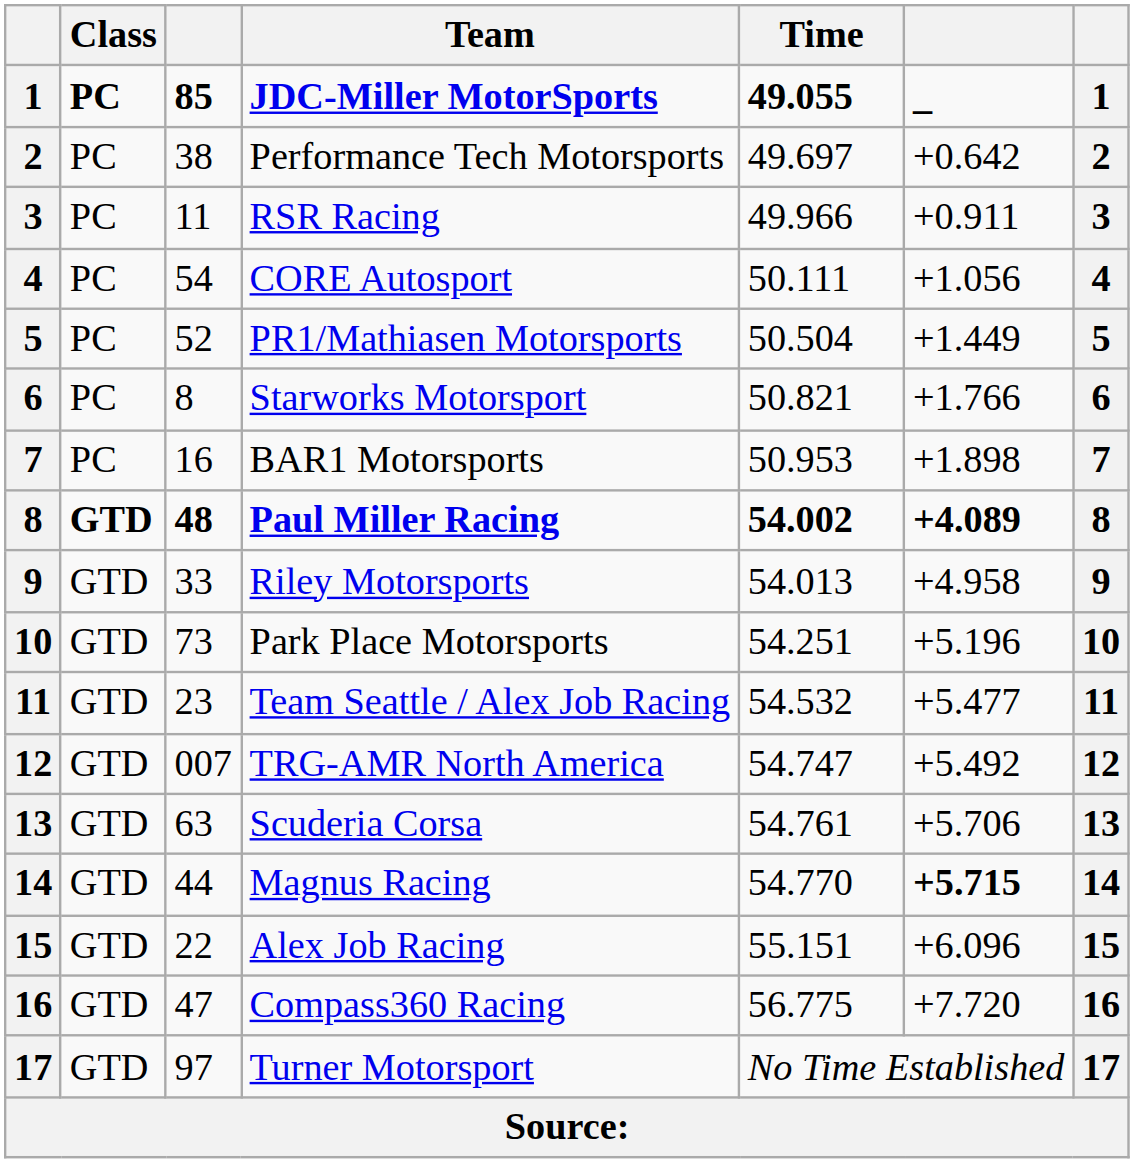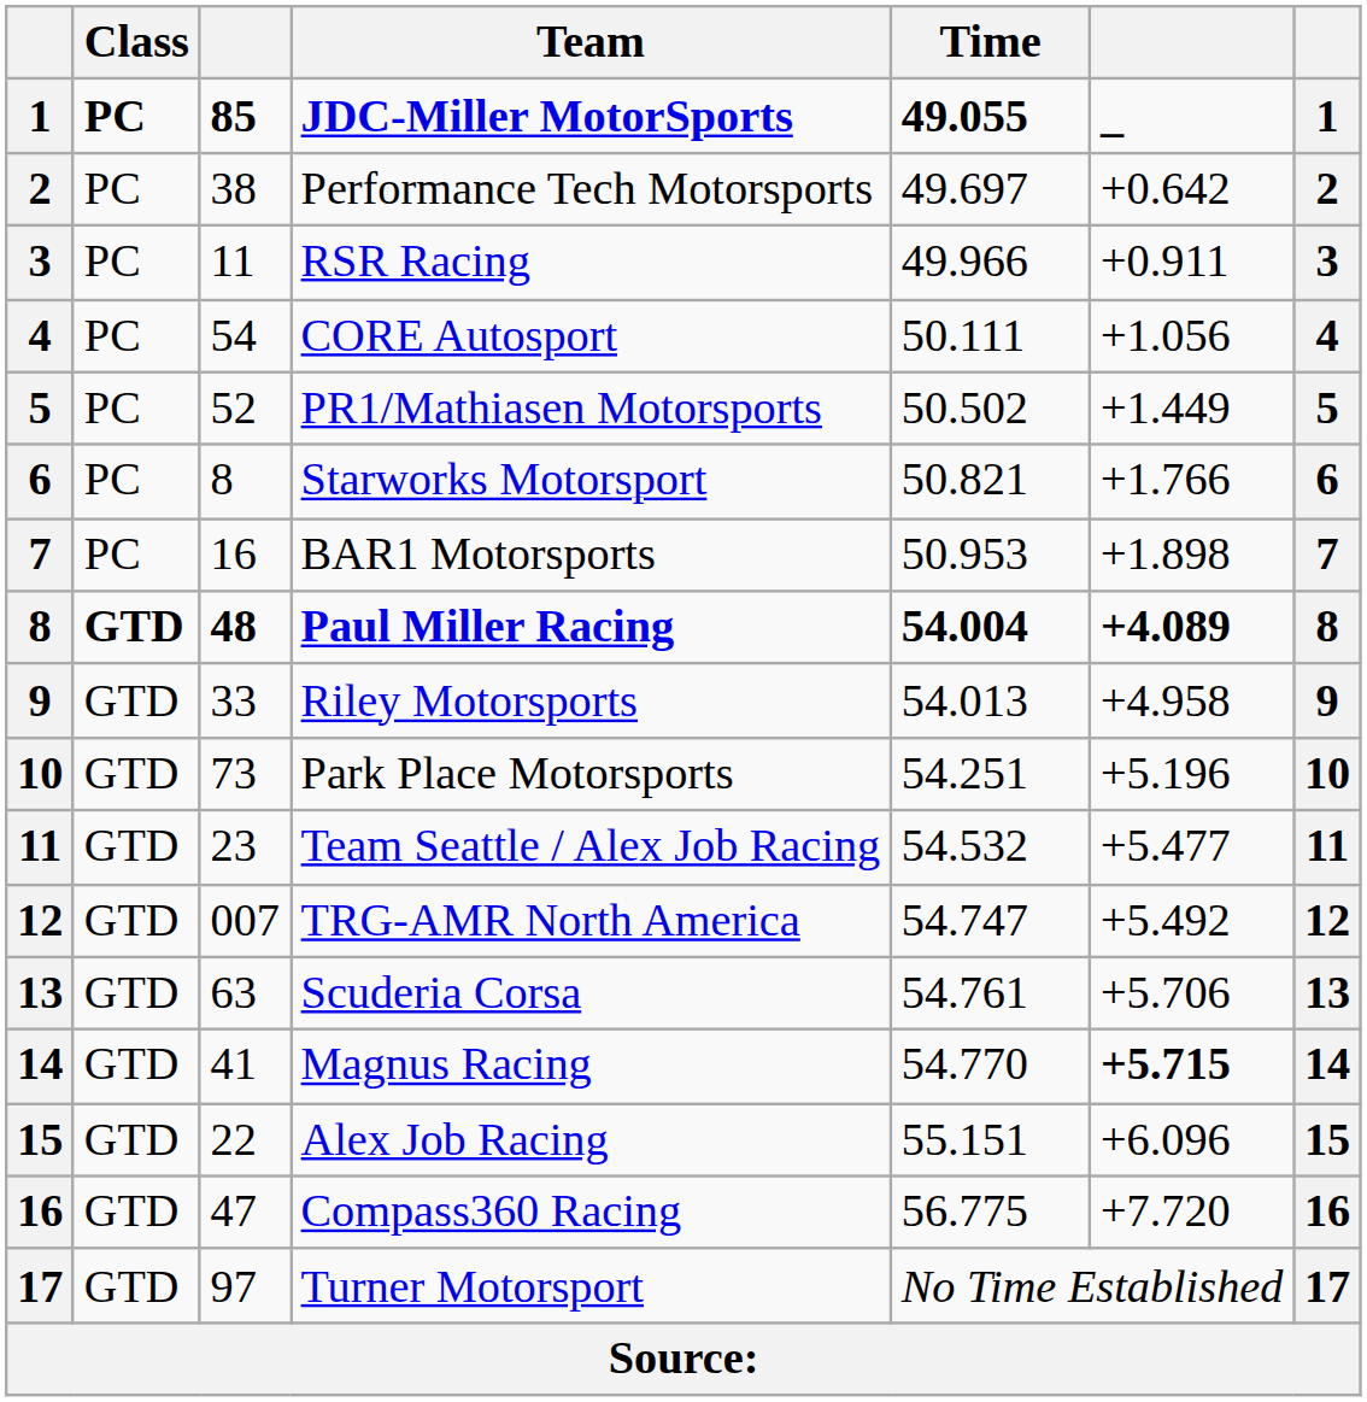 <table class="wikitable">
 <tr>
 <th></th>
 <th>Class</th>
 <th></th>
 <th>Team</th>
 <th>Time</th>
 <th></th>
 <th></th>
 </tr>
 <tr>
 <th>1</th>
 <td><strong>PC</strong></td>
 <td><strong>85</strong></td>
 <td><strong> <a href='#'>JDC-Miller MotorSports</a></strong></td>
 <td><strong>49.055</strong></td>
 <td><strong>_</strong></td>
 <th>1</th>
 </tr>
 <tr>
 <th>2</th>
 <td>PC</td>
 <td>38</td>
 <td> Performance Tech Motorsports</td>
 <td>49.697</td>
 <td>+0.642</td>
 <th>2</th>
 </tr>
 <tr>
 <th>3</th>
 <td>PC</td>
 <td>11</td>
 <td> <a href='#'>RSR Racing</a></td>
 <td>49.966</td>
 <td>+0.911</td>
 <th>3</th>
 </tr>
 <tr>
 <th>4</th>
 <td>PC</td>
 <td>54</td>
 <td> <a href='#'>CORE Autosport</a></td>
 <td>50.111</td>
 <td>+1.056</td>
 <th>4</th>
 </tr>
 <tr>
 <th>5</th>
 <td>PC</td>
 <td>52</td>
 <td> <a href='#'>PR1/Mathiasen Motorsports</a></td>
-<td>50.504</td>
+<td>50.502</td>
 <td>+1.449</td>
 <th>5</th>
 </tr>
 <tr>
 <th>6</th>
 <td>PC</td>
 <td>8</td>
 <td> <a href='#'>Starworks Motorsport</a></td>
 <td>50.821</td>
 <td>+1.766</td>
 <th>6</th>
 </tr>
 <tr>
 <th>7</th>
 <td>PC</td>
 <td>16</td>
 <td> BAR1 Motorsports</td>
 <td>50.953</td>
 <td>+1.898</td>
 <th>7</th>
 </tr>
 <tr>
 <th>8</th>
 <td><strong>GTD</strong></td>
 <td><strong>48</strong></td>
 <td><strong> <a href='#'>Paul Miller Racing</a></strong></td>
-<td><strong>54.002</strong></td>
+<td><strong>54.004</strong></td>
 <td><strong>+4.089</strong></td>
 <th>8</th>
 </tr>
 <tr>
 <th>9</th>
 <td>GTD</td>
 <td>33</td>
 <td> <a href='#'>Riley Motorsports</a></td>
 <td>54.013</td>
 <td>+4.958</td>
 <th>9</th>
 </tr>
 <tr>
 <th>10</th>
 <td>GTD</td>
 <td>73</td>
 <td> Park Place Motorsports</td>
 <td>54.251</td>
 <td>+5.196</td>
 <th>10</th>
 </tr>
 <tr>
 <th>11</th>
 <td>GTD</td>
 <td>23</td>
 <td> <a href='#'>Team Seattle / Alex Job Racing</a></td>
 <td>54.532</td>
 <td>+5.477</td>
 <th>11</th>
 </tr>
 <tr>
 <th>12</th>
 <td>GTD</td>
 <td>007</td>
 <td> <a href='#'>TRG-AMR North America</a></td>
 <td>54.747</td>
 <td>+5.492</td>
 <th>12</th>
 </tr>
 <tr>
 <th>13</th>
 <td>GTD</td>
 <td>63</td>
 <td> <a href='#'>Scuderia Corsa</a></td>
 <td>54.761</td>
 <td>+5.706</td>
 <th>13</th>
 </tr>
 <tr>
 <th>14</th>
 <td>GTD</td>
-<td>44</td>
+<td>41</td>
 <td> <a href='#'>Magnus Racing</a></td>
 <td>54.770</td>
 <td><strong>+5.715</strong></td>
 <th>14</th>
 </tr>
 <tr>
 <th>15</th>
 <td>GTD</td>
 <td>22</td>
 <td> <a href='#'>Alex Job Racing</a></td>
 <td>55.151</td>
 <td>+6.096</td>
 <th>15</th>
 </tr>
 <tr>
 <th>16</th>
 <td>GTD</td>
 <td>47</td>
 <td> <a href='#'>Compass360 Racing</a></td>
 <td>56.775</td>
 <td>+7.720</td>
 <th>16</th>
 </tr>
 <tr>
 <th>17</th>
 <td>GTD</td>
 <td>97</td>
 <td> <a href='#'>Turner Motorsport</a></td>
 <td colspan="2"><em>No Time Established</em></td>
 <th>17</th>
 </tr>
 <tr>
 <th colspan="7">Source:</th>
 </tr>
 </table>
